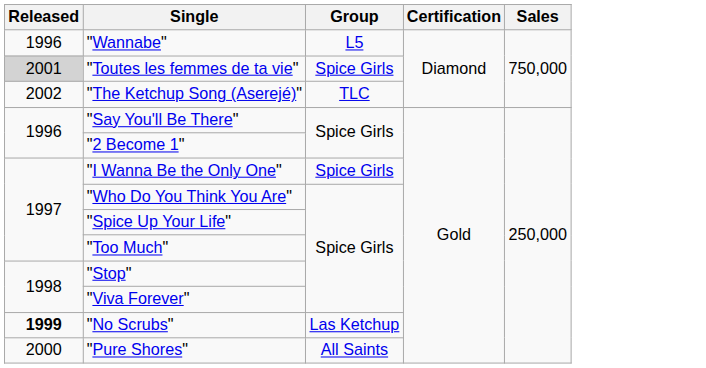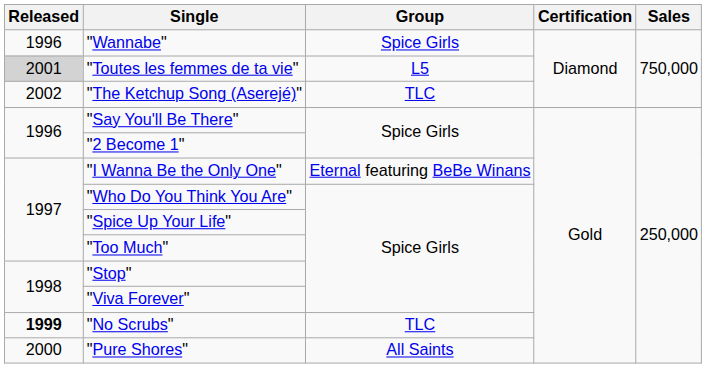 <table class="wikitable plainrowheaders" style="text-align:center;">
 <tr>
 <th>Released</th>
 <th>Single</th>
 <th>Group</th>
 <th>Certification</th>
 <th>Sales<br></th>
 </tr>
 <tr>
 <td>1996</td>
 <td style="text-align:left;">"<a href='#'>Wannabe</a>"</td>
-<td><a href='#'>L5</a></td>
+<td><a href='#'>Spice Girls</a></td>
 <td rowspan="3">Diamond</td>
 <td rowspan="3">750,000</td>
 </tr>
 <tr>
 <td style="background: lightgrey;">2001</td>
 <td style="text-align:left;">"<a href='#'>Toutes les femmes de ta vie</a>"</td>
-<td><a href='#'>Spice Girls</a></td>
+<td><a href='#'>L5</a></td>
 </tr>
 <tr>
 <td>2002</td>
 <td style="text-align:left;">"<a href='#'>The Ketchup Song (Aserejé)</a>"</td>
 <td><a href='#'>TLC</a></td>
 </tr>
 <tr>
 <td rowspan=2>1996</td>
 <td style="text-align:left;">"<a href='#'>Say You'll Be There</a>"</td>
 <td rowspan=2>Spice Girls</td>
 <td rowspan="10">Gold</td>
 <td rowspan="10">250,000</td>
 </tr>
 <tr>
 <td style="text-align:left;">"<a href='#'>2 Become 1</a>"</td>
 </tr>
 <tr>
 <td rowspan=4>1997</td>
 <td style="text-align:left;">"<a href='#'>I Wanna Be the Only One</a>"</td>
-<td><a href='#'>Spice Girls</a></td>
+<td><a href='#'>Eternal</a> featuring <a href='#'>BeBe Winans</a></td>
 </tr>
 <tr>
 <td style="text-align:left;">"<a href='#'>Who Do You Think You Are</a>"</td>
 <td rowspan=5>Spice Girls</td>
 </tr>
 <tr>
 <td style="text-align:left;">"<a href='#'>Spice Up Your Life</a>"</td>
 </tr>
 <tr>
 <td style="text-align:left;">"<a href='#'>Too Much</a>"</td>
 </tr>
 <tr>
 <td rowspan=2>1998</td>
 <td style="text-align:left;">"<a href='#'>Stop</a>"</td>
 </tr>
 <tr>
 <td style="text-align:left;">"<a href='#'>Viva Forever</a>"</td>
 </tr>
 <tr>
 <td><strong>1999</strong></td>
 <td style="text-align:left;">"<a href='#'>No Scrubs</a>"</td>
-<td><a href='#'>Las Ketchup</a></td>
+<td><a href='#'>TLC</a></td>
 </tr>
 <tr>
 <td>2000</td>
 <td style="text-align:left;">"<a href='#'>Pure Shores</a>"</td>
 <td><a href='#'>All Saints</a></td>
 </tr>
 </table>
